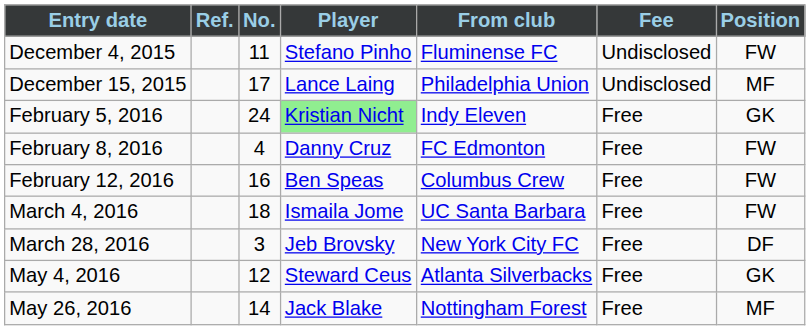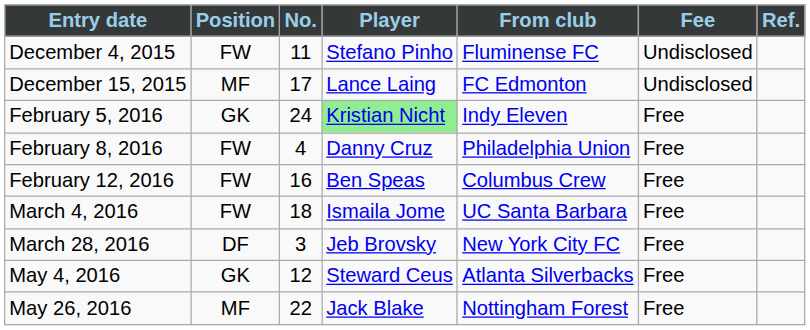 <table class="wikitable sortable">
 <tr>
 <th style="background:#353839; color:#9acee6;"><strong>Entry date</strong></th>
-<th style="background:#353839; color:#9acee6;"><strong>Ref.</strong></th>
+<th style="background:#353839; color:#9acee6;"><strong>Position</strong></th>
 <th style="background:#353839; color:#9acee6;"><strong>No.</strong></th>
 <th style="background:#353839; color:#9acee6;"><strong>Player</strong></th>
 <th style="background:#353839; color:#9acee6;"><strong>From club</strong></th>
 <th style="background:#353839; color:#9acee6;"><strong>Fee</strong></th>
-<th style="background:#353839; color:#9acee6;"><strong>Position</strong></th>
+<th style="background:#353839; color:#9acee6;"><strong>Ref.</strong></th>
 </tr>
 <tr>
 <td>December 4, 2015</td>
-<td></td>
+<td style="text-align:center;">FW</td>
 <td style="text-align:center;">11</td>
 <td style="text-align:left;"> <a href='#'>Stefano Pinho</a></td>
 <td style="text-align:left;"> <a href='#'>Fluminense FC</a></td>
 <td>Undisclosed</td>
-<td style="text-align:center;">FW</td>
+<td></td>
 </tr>
 <tr>
 <td>December 15, 2015</td>
-<td></td>
+<td style="text-align:center;">MF</td>
 <td style="text-align:center;">17</td>
 <td style="text-align:left;"> <a href='#'>Lance Laing</a></td>
-<td style="text-align:left;"> <a href='#'>Philadelphia Union</a></td>
+<td style="text-align:left;"> <a href='#'>FC Edmonton</a></td>
 <td>Undisclosed</td>
-<td style="text-align:center;">MF</td>
+<td></td>
 </tr>
 <tr>
 <td>February 5, 2016</td>
-<td></td>
+<td style="text-align:center;">GK</td>
 <td style="text-align:center;">24</td>
 <td style="background: lightgreen; text-align:left;"> <a href='#'>Kristian Nicht</a></td>
 <td style="text-align:left;"> <a href='#'>Indy Eleven</a></td>
 <td>Free</td>
-<td style="text-align:center;">GK</td>
+<td></td>
 </tr>
 <tr>
 <td>February 8, 2016</td>
-<td></td>
+<td style="text-align:center;">FW</td>
 <td style="text-align:center;">4</td>
 <td style="text-align:left;"> <a href='#'>Danny Cruz</a></td>
-<td style="text-align:left;"> <a href='#'>FC Edmonton</a></td>
+<td style="text-align:left;"> <a href='#'>Philadelphia Union</a></td>
 <td>Free</td>
-<td style="text-align:center;">FW</td>
+<td></td>
 </tr>
 <tr>
 <td>February 12, 2016</td>
-<td></td>
+<td style="text-align:center;">FW</td>
 <td style="text-align:center;">16</td>
 <td style="text-align:left;"> <a href='#'>Ben Speas</a></td>
 <td style="text-align:left;"> <a href='#'>Columbus Crew</a></td>
 <td>Free</td>
-<td style="text-align:center;">FW</td>
+<td></td>
 </tr>
 <tr>
 <td>March 4, 2016</td>
-<td></td>
+<td style="text-align:center;">FW</td>
 <td style="text-align:center;">18</td>
 <td style="text-align:left;"> <a href='#'>Ismaila Jome</a></td>
 <td style="text-align:left;"> <a href='#'>UC Santa Barbara</a></td>
 <td>Free</td>
-<td style="text-align:center;">FW</td>
+<td></td>
 </tr>
 <tr>
 <td>March 28, 2016</td>
-<td></td>
+<td style="text-align:center;">DF</td>
 <td style="text-align:center;">3</td>
 <td style="text-align:left;"> <a href='#'>Jeb Brovsky</a></td>
 <td style="text-align:left;"> <a href='#'>New York City FC</a></td>
 <td>Free</td>
-<td style="text-align:center;">DF</td>
+<td></td>
 </tr>
 <tr>
 <td>May 4, 2016</td>
-<td></td>
+<td style="text-align:center;">GK</td>
 <td style="text-align:center;">12</td>
 <td style="text-align:left;"> <a href='#'>Steward Ceus</a></td>
 <td style="text-align:left;"> <a href='#'>Atlanta Silverbacks</a></td>
 <td>Free</td>
-<td style="text-align:center;">GK</td>
+<td></td>
 </tr>
 <tr>
 <td>May 26, 2016</td>
-<td></td>
-<td style="text-align:center;">14</td>
+<td style="text-align:center;">MF</td>
+<td style="text-align:center;">22</td>
 <td style="text-align:left;"> <a href='#'>Jack Blake</a></td>
 <td style="text-align:left;"> <a href='#'>Nottingham Forest</a></td>
 <td>Free</td>
-<td style="text-align:center;">MF</td>
+<td></td>
 </tr>
 </table>
